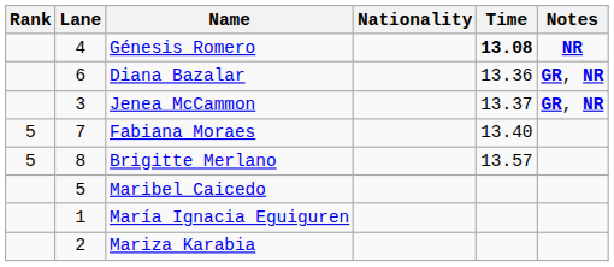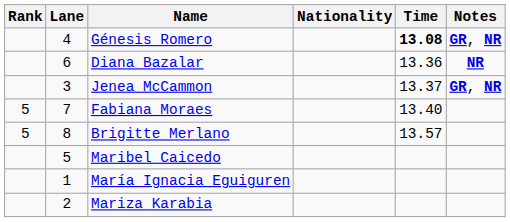 <table class="wikitable sortable" style="text-align:center">
 <tr>
 <th>Rank</th>
 <th>Lane</th>
 <th>Name</th>
 <th>Nationality</th>
 <th>Time</th>
 <th>Notes</th>
 </tr>
 <tr>
 <td></td>
 <td>4</td>
 <td align=left><a href='#'>Génesis Romero</a></td>
 <td align=left></td>
 <td><strong>13.08</strong></td>
-<td><strong><a href='#'>NR</a></strong></td>
+<td><strong><a href='#'>GR</a></strong>, <strong><a href='#'>NR</a></strong></td>
 </tr>
 <tr>
 <td></td>
 <td>6</td>
 <td align=left><a href='#'>Diana Bazalar</a></td>
 <td align=left></td>
 <td>13.36</td>
-<td><strong><a href='#'>GR</a></strong>, <strong><a href='#'>NR</a></strong></td>
+<td><strong><a href='#'>NR</a></strong></td>
 </tr>
 <tr>
 <td></td>
 <td>3</td>
 <td align=left><a href='#'>Jenea McCammon</a></td>
 <td align=left></td>
 <td>13.37</td>
 <td><strong><a href='#'>GR</a></strong>, <strong><a href='#'>NR</a></strong></td>
 </tr>
 <tr>
 <td>5</td>
 <td>7</td>
 <td align=left><a href='#'>Fabiana Moraes</a></td>
 <td align=left></td>
 <td>13.40</td>
 <td></td>
 </tr>
 <tr>
 <td>5</td>
 <td>8</td>
 <td align=left><a href='#'>Brigitte Merlano</a></td>
 <td align=left></td>
 <td>13.57</td>
 <td></td>
 </tr>
 <tr>
 <td></td>
 <td>5</td>
 <td align=left><a href='#'>Maribel Caicedo</a></td>
 <td align=left></td>
 <td></td>
 <td></td>
 </tr>
 <tr>
 <td></td>
 <td>1</td>
 <td align=left><a href='#'>María Ignacia Eguiguren</a></td>
 <td align=left></td>
 <td></td>
 <td></td>
 </tr>
 <tr>
 <td></td>
 <td>2</td>
 <td align=left><a href='#'>Mariza Karabia</a></td>
 <td align=left></td>
 <td></td>
 <td></td>
 </tr>
 </table>
